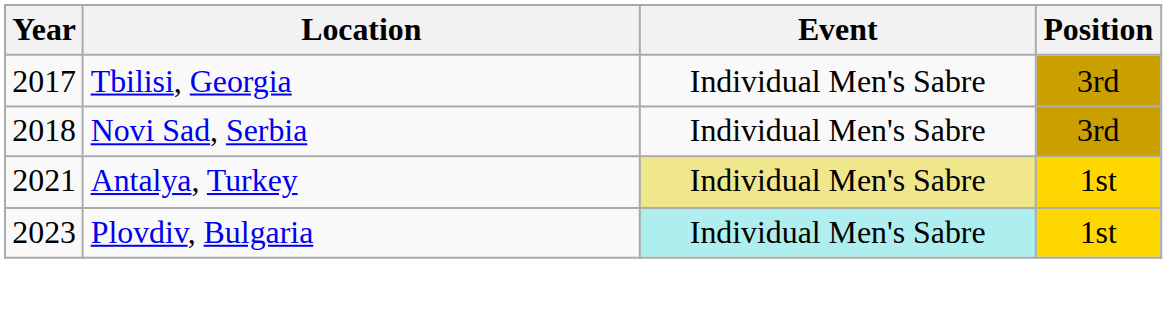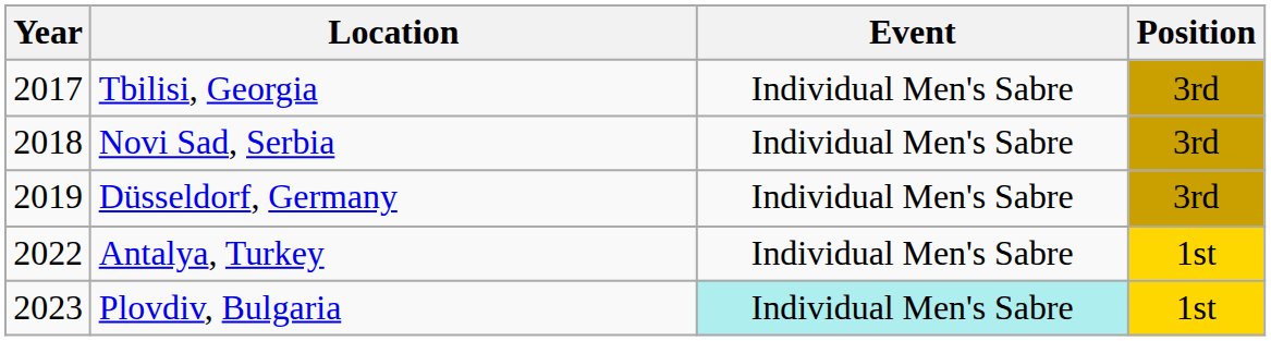 <table class="wikitable" style="text-align:center;">
 <tr>
 <th>Year</th>
 <th style="width:17em">Location</th>
 <th style="width:12em">Event</th>
 <th>Position</th>
 </tr>
 <tr>
 <td>2017</td>
 <td rowspan="1" align="left"> <a href='#'>Tbilisi</a>, <a href='#'>Georgia</a></td>
 <td>Individual Men's Sabre</td>
 <td bgcolor="caramel">3rd</td>
 </tr>
 <tr>
 <td>2018</td>
 <td rowspan="1" align="left"> <a href='#'>Novi Sad</a>, <a href='#'>Serbia</a></td>
 <td>Individual Men's Sabre</td>
 <td bgcolor="caramel">3rd</td>
 </tr>
 <tr>
-<td>2021</td>
+<td>2019</td>
+<td rowspan="1" align="left"> <a href='#'>Düsseldorf</a>, <a href='#'>Germany</a></td>
+<td>Individual Men's Sabre</td>
+<td bgcolor="caramel">3rd</td>
+</tr>
+<tr>
+<td>2022</td>
 <td rowspan="1" align="left"> <a href='#'>Antalya</a>, <a href='#'>Turkey</a></td>
-<td style="background: khaki;">Individual Men's Sabre</td>
+<td>Individual Men's Sabre</td>
 <td bgcolor="gold">1st</td>
 </tr>
 <tr>
 <td>2023</td>
 <td rowspan="1" align="left"> <a href='#'>Plovdiv</a>, <a href='#'>Bulgaria</a></td>
 <td style="background: paleturquoise;">Individual Men's Sabre</td>
 <td bgcolor="gold">1st</td>
 </tr>
 </table>
